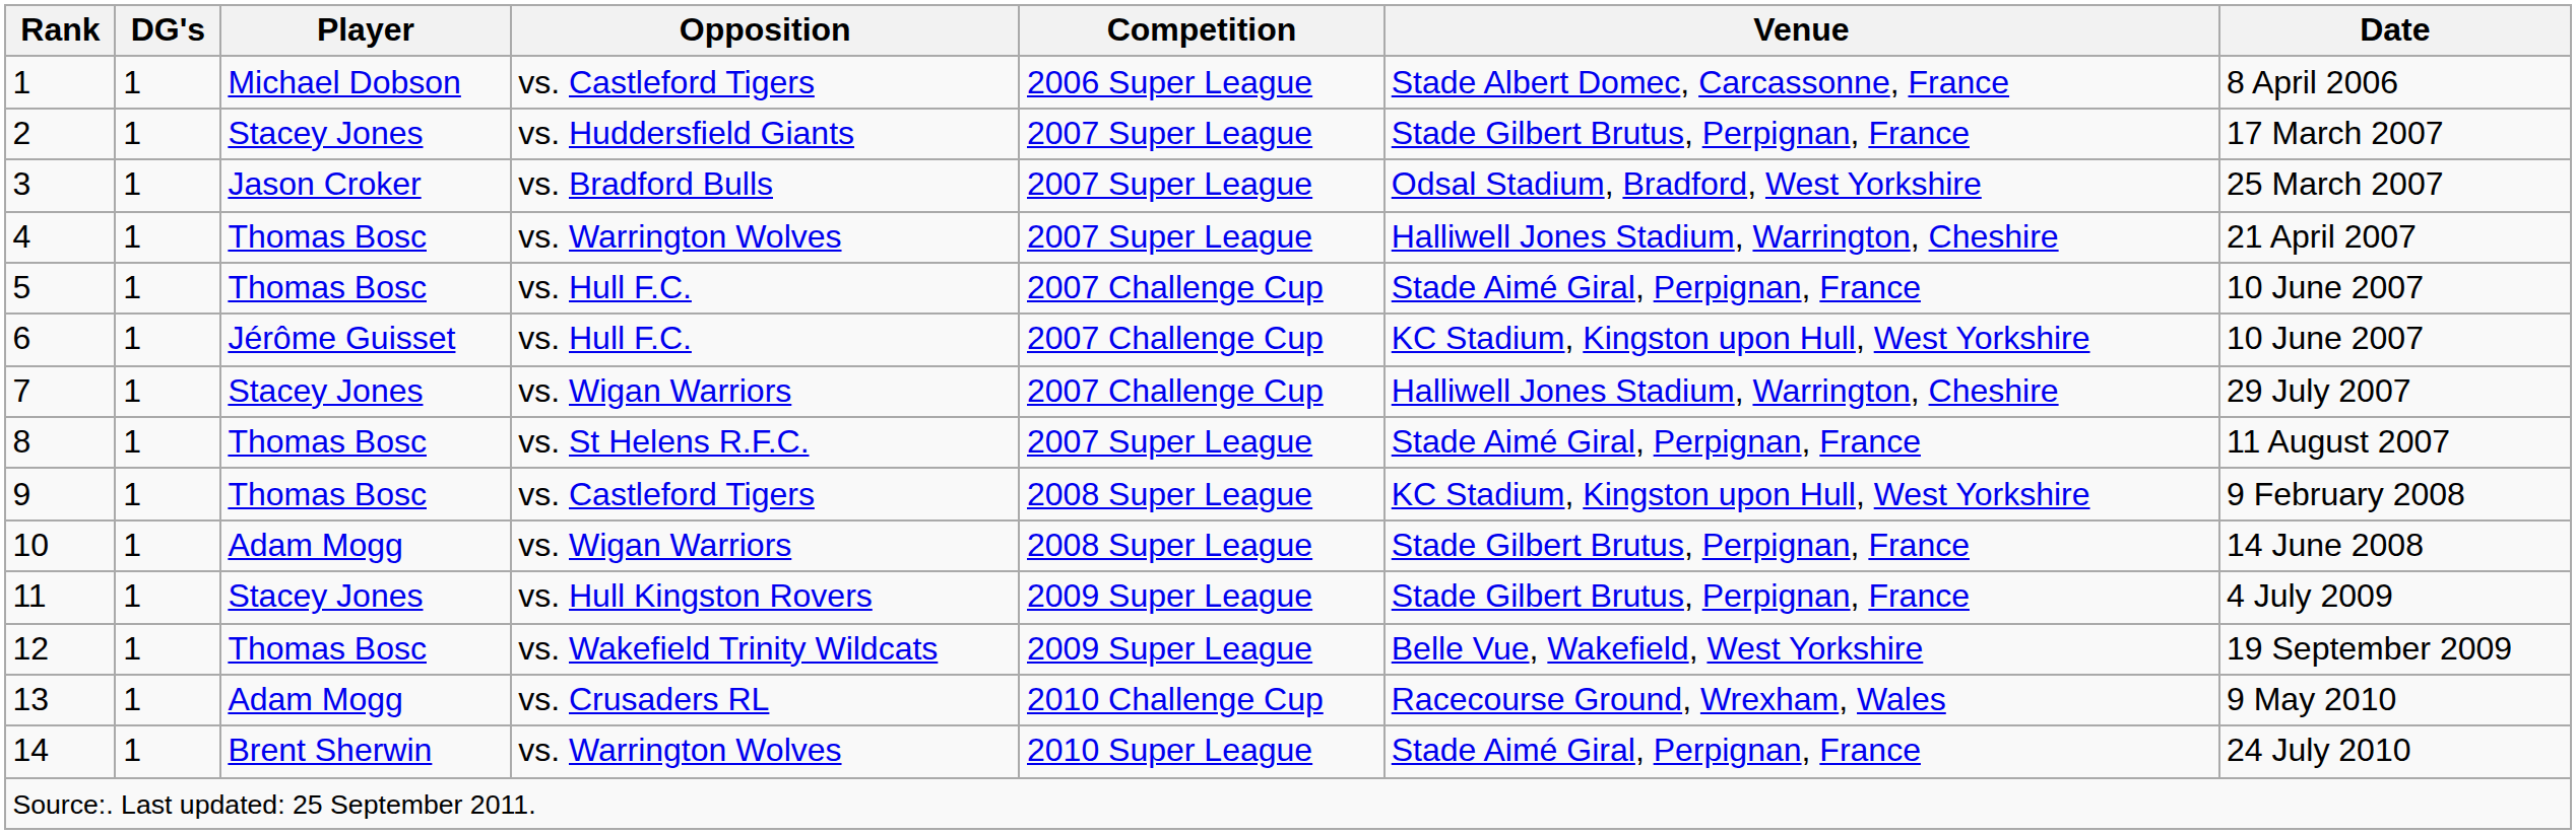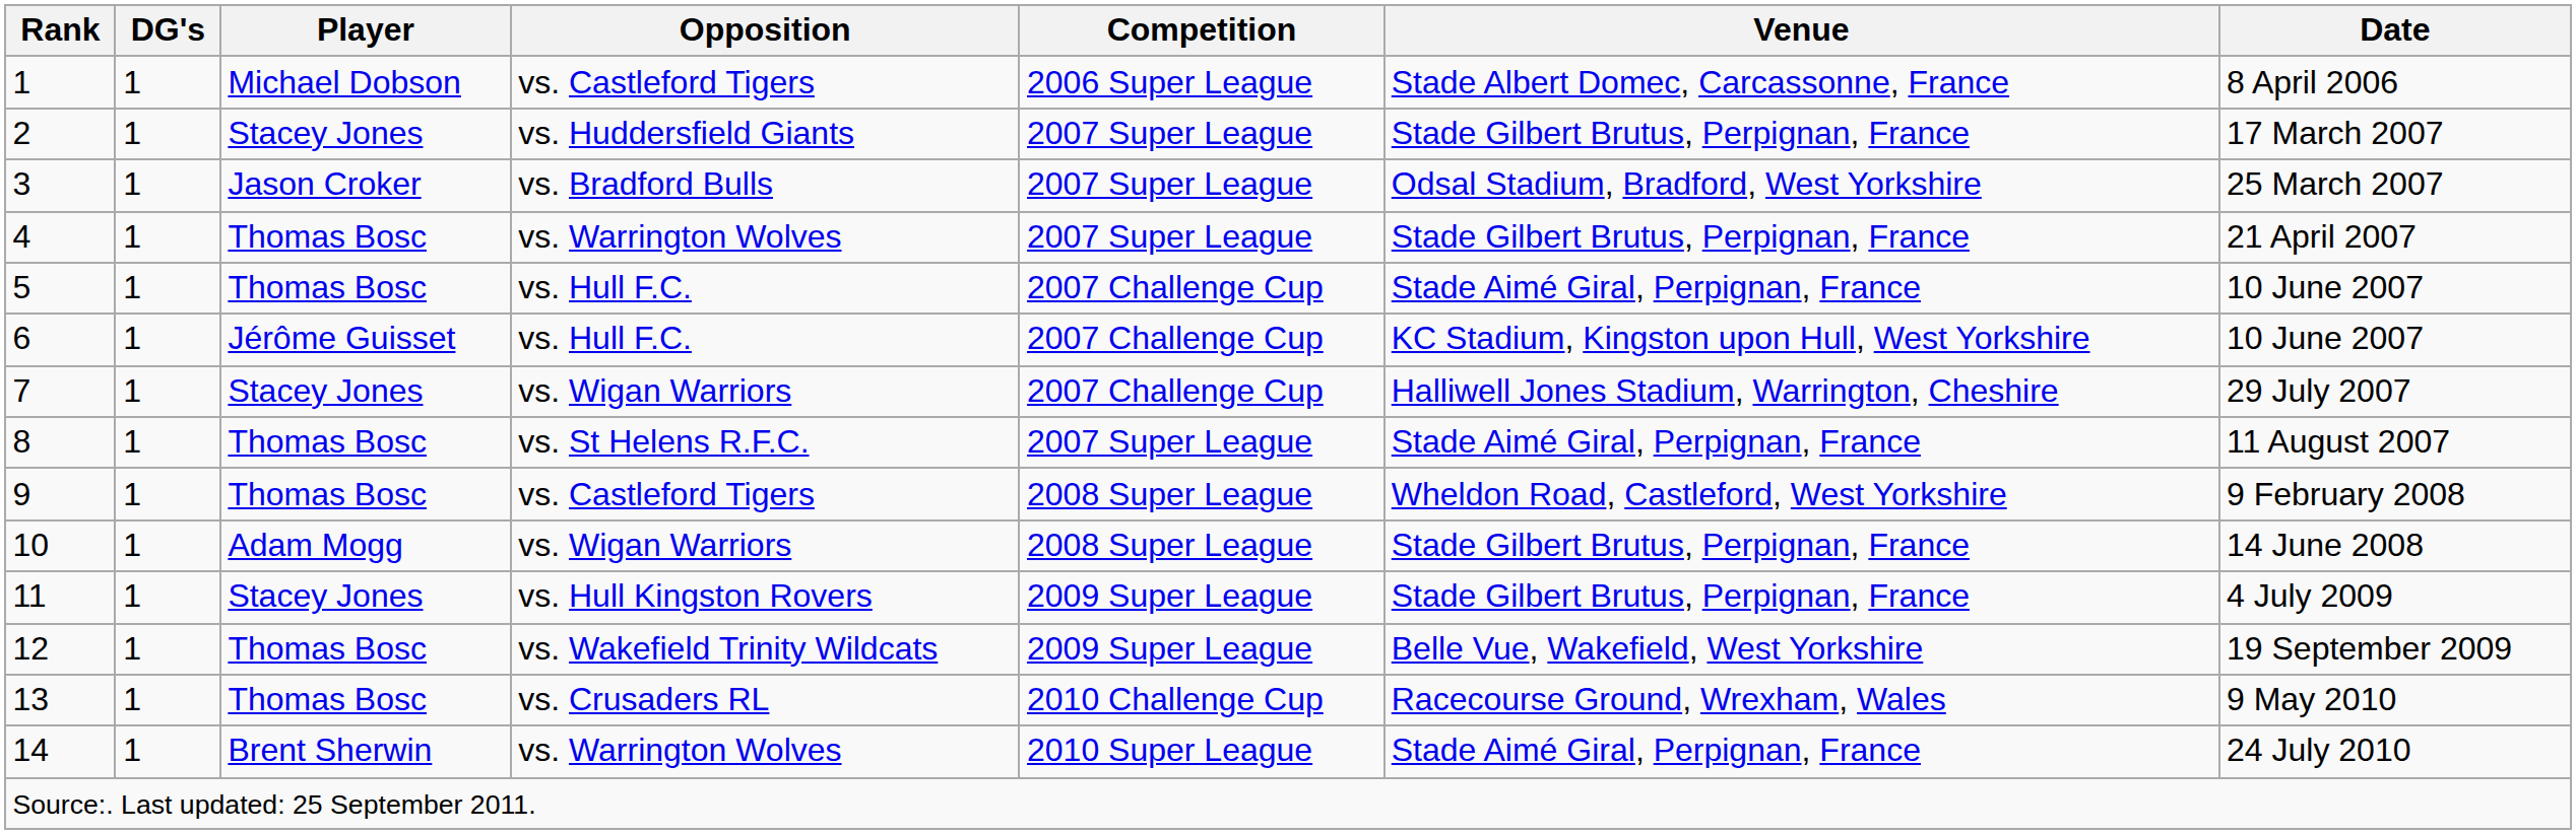 <table class="wikitable" style="width:100%;">
 <tr style="background:#87cefa;">
 <th>Rank</th>
 <th>DG's</th>
 <th>Player</th>
 <th>Opposition</th>
 <th>Competition</th>
 <th>Venue</th>
 <th>Date</th>
 </tr>
 <tr>
 <td>1</td>
 <td>1</td>
 <td> <a href='#'>Michael Dobson</a></td>
 <td>vs. <a href='#'>Castleford Tigers</a></td>
 <td><a href='#'>2006 Super League</a></td>
 <td> <a href='#'>Stade Albert Domec</a>, <a href='#'>Carcassonne</a>, <a href='#'>France</a></td>
 <td>8 April 2006</td>
 </tr>
 <tr>
 <td>2</td>
 <td>1</td>
 <td> <a href='#'>Stacey Jones</a></td>
 <td>vs. <a href='#'>Huddersfield Giants</a></td>
 <td><a href='#'>2007 Super League</a></td>
 <td> <a href='#'>Stade Gilbert Brutus</a>, <a href='#'>Perpignan</a>, <a href='#'>France</a></td>
 <td>17 March 2007</td>
 </tr>
 <tr>
 <td>3</td>
 <td>1</td>
 <td> <a href='#'>Jason Croker</a></td>
 <td>vs. <a href='#'>Bradford Bulls</a></td>
 <td><a href='#'>2007 Super League</a></td>
 <td> <a href='#'>Odsal Stadium</a>, <a href='#'>Bradford</a>, <a href='#'>West Yorkshire</a></td>
 <td>25 March 2007</td>
 </tr>
 <tr>
 <td>4</td>
 <td>1</td>
 <td> <a href='#'>Thomas Bosc</a></td>
 <td>vs. <a href='#'>Warrington Wolves</a></td>
 <td><a href='#'>2007 Super League</a></td>
-<td> <a href='#'>Halliwell Jones Stadium</a>, <a href='#'>Warrington</a>, <a href='#'>Cheshire</a></td>
+<td> <a href='#'>Stade Gilbert Brutus</a>, <a href='#'>Perpignan</a>, <a href='#'>France</a></td>
 <td>21 April 2007</td>
 </tr>
 <tr>
 <td>5</td>
 <td>1</td>
 <td> <a href='#'>Thomas Bosc</a></td>
 <td>vs. <a href='#'>Hull F.C.</a></td>
 <td><a href='#'>2007 Challenge Cup</a></td>
 <td> <a href='#'>Stade Aimé Giral</a>, <a href='#'>Perpignan</a>, <a href='#'>France</a></td>
 <td>10 June 2007</td>
 </tr>
 <tr>
 <td>6</td>
 <td>1</td>
 <td> <a href='#'>Jérôme Guisset</a></td>
 <td>vs. <a href='#'>Hull F.C.</a></td>
 <td><a href='#'>2007 Challenge Cup</a></td>
 <td> <a href='#'>KC Stadium</a>, <a href='#'>Kingston upon Hull</a>, <a href='#'>West Yorkshire</a></td>
 <td>10 June 2007</td>
 </tr>
 <tr>
 <td>7</td>
 <td>1</td>
 <td> <a href='#'>Stacey Jones</a></td>
 <td>vs. <a href='#'>Wigan Warriors</a></td>
 <td><a href='#'>2007 Challenge Cup</a></td>
 <td> <a href='#'>Halliwell Jones Stadium</a>, <a href='#'>Warrington</a>, <a href='#'>Cheshire</a></td>
 <td>29 July 2007</td>
 </tr>
 <tr>
 <td>8</td>
 <td>1</td>
 <td> <a href='#'>Thomas Bosc</a></td>
 <td>vs. <a href='#'>St Helens R.F.C.</a></td>
 <td><a href='#'>2007 Super League</a></td>
 <td> <a href='#'>Stade Aimé Giral</a>, <a href='#'>Perpignan</a>, <a href='#'>France</a></td>
 <td>11 August 2007</td>
 </tr>
 <tr>
 <td>9</td>
 <td>1</td>
 <td> <a href='#'>Thomas Bosc</a></td>
 <td>vs. <a href='#'>Castleford Tigers</a></td>
 <td><a href='#'>2008 Super League</a></td>
-<td> <a href='#'>KC Stadium</a>, <a href='#'>Kingston upon Hull</a>, <a href='#'>West Yorkshire</a></td>
+<td> <a href='#'>Wheldon Road</a>, <a href='#'>Castleford</a>, <a href='#'>West Yorkshire</a></td>
 <td>9 February 2008</td>
 </tr>
 <tr>
 <td>10</td>
 <td>1</td>
 <td> <a href='#'>Adam Mogg</a></td>
 <td>vs. <a href='#'>Wigan Warriors</a></td>
 <td><a href='#'>2008 Super League</a></td>
 <td> <a href='#'>Stade Gilbert Brutus</a>, <a href='#'>Perpignan</a>, <a href='#'>France</a></td>
 <td>14 June 2008</td>
 </tr>
 <tr>
 <td>11</td>
 <td>1</td>
 <td> <a href='#'>Stacey Jones</a></td>
 <td>vs. <a href='#'>Hull Kingston Rovers</a></td>
 <td><a href='#'>2009 Super League</a></td>
 <td> <a href='#'>Stade Gilbert Brutus</a>, <a href='#'>Perpignan</a>, <a href='#'>France</a></td>
 <td>4 July 2009</td>
 </tr>
 <tr>
 <td>12</td>
 <td>1</td>
 <td> <a href='#'>Thomas Bosc</a></td>
 <td>vs. <a href='#'>Wakefield Trinity Wildcats</a></td>
 <td><a href='#'>2009 Super League</a></td>
 <td> <a href='#'>Belle Vue</a>, <a href='#'>Wakefield</a>, <a href='#'>West Yorkshire</a></td>
 <td>19 September 2009</td>
 </tr>
 <tr>
 <td>13</td>
 <td>1</td>
-<td> <a href='#'>Adam Mogg</a></td>
+<td> <a href='#'>Thomas Bosc</a></td>
 <td>vs. <a href='#'>Crusaders RL</a></td>
 <td><a href='#'>2010 Challenge Cup</a></td>
 <td> <a href='#'>Racecourse Ground</a>, <a href='#'>Wrexham</a>, <a href='#'>Wales</a></td>
 <td>9 May 2010</td>
 </tr>
 <tr>
 <td>14</td>
 <td>1</td>
 <td> <a href='#'>Brent Sherwin</a></td>
 <td>vs. <a href='#'>Warrington Wolves</a></td>
 <td><a href='#'>2010 Super League</a></td>
 <td> <a href='#'>Stade Aimé Giral</a>, <a href='#'>Perpignan</a>, <a href='#'>France</a></td>
 <td>24 July 2010</td>
 </tr>
 <tr>
 <td colspan=7><small>Source:. Last updated: 25 September 2011.</small></td>
 </tr>
 </table>
